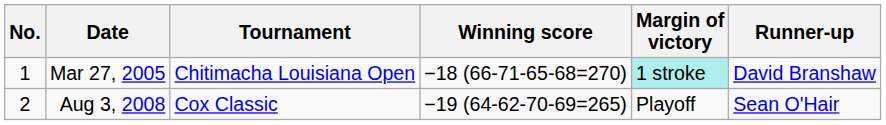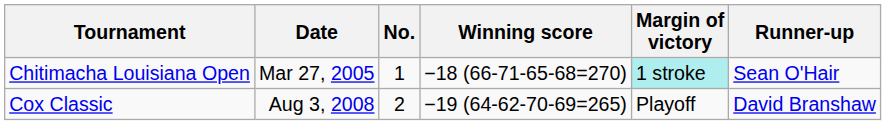 <table class="wikitable" style="font-size:95%;">
 <tr>
+<th>Tournament</th>
+<th>Date</th>
 <th>No.</th>
-<th>Date</th>
-<th>Tournament</th>
 <th>Winning score</th>
 <th>Margin of<br>victory</th>
 <th>Runner-up</th>
 </tr>
 <tr>
+<td><a href='#'>Chitimacha Louisiana Open</a></td>
+<td align=right>Mar 27, <a href='#'>2005</a></td>
 <td align=center>1</td>
-<td align=right>Mar 27, <a href='#'>2005</a></td>
-<td><a href='#'>Chitimacha Louisiana Open</a></td>
 <td>−18 (66-71-65-68=270)</td>
 <td style="background: paleturquoise;">1 stroke</td>
+<td> <a href='#'>Sean O'Hair</a></td>
+</tr>
+<tr>
+<td><a href='#'>Cox Classic</a></td>
+<td align=right>Aug 3, <a href='#'>2008</a></td>
+<td align=center>2</td>
+<td>−19 (64-62-70-69=265)</td>
+<td>Playoff</td>
 <td> <a href='#'>David Branshaw</a></td>
 </tr>
-<tr>
-<td align=center>2</td>
-<td align=right>Aug 3, <a href='#'>2008</a></td>
-<td><a href='#'>Cox Classic</a></td>
-<td>−19 (64-62-70-69=265)</td>
-<td>Playoff</td>
-<td> <a href='#'>Sean O'Hair</a></td>
-</tr>
 </table>
